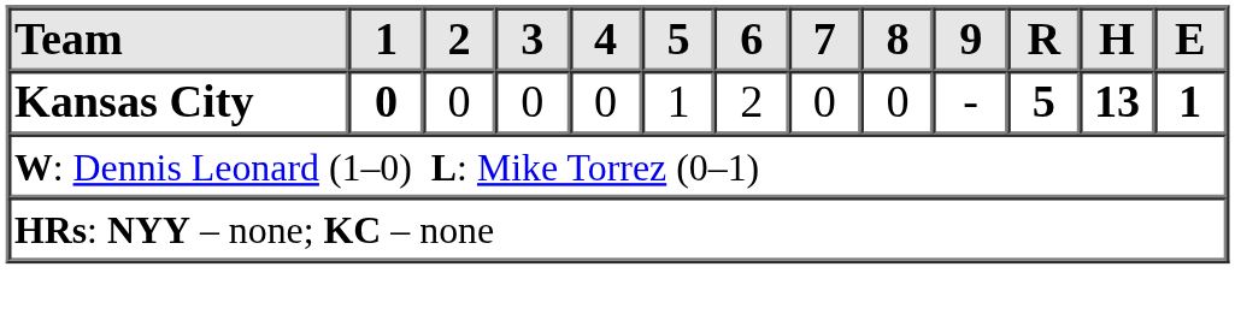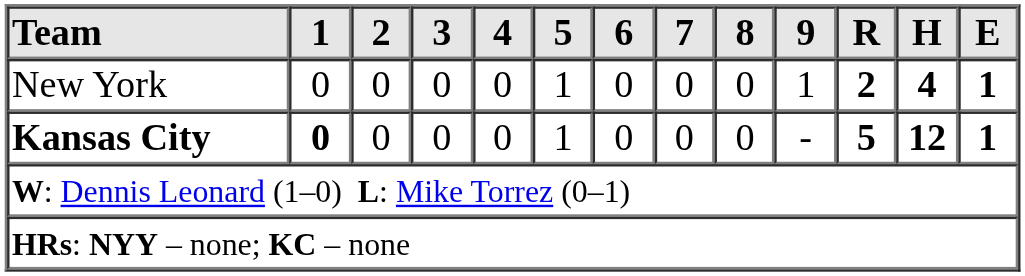 <table border=1 cellspacing=0 width=425 style="margin-left:3em; text-align:center;">
 <tr style="background-color:#e6e6e6;">
 <th align=left width=28%>Team</th>
 <th width=6%>1</th>
 <th width=6%>2</th>
 <th width=6%>3</th>
 <th width=6%>4</th>
 <th width=6%>5</th>
 <th width=6%>6</th>
 <th width=6%>7</th>
 <th width=6%>8</th>
 <th width=6%>9</th>
 <th width=6%>R</th>
 <th width=6%>H</th>
 <th width=6%>E</th>
 </tr>
 <tr>
+<td align=left>New York</td>
+<td>0</td>
+<td>0</td>
+<td>0</td>
+<td>0</td>
+<td>1</td>
+<td>0</td>
+<td>0</td>
+<td>0</td>
+<td>1</td>
+<td><strong>2</strong></td>
+<td><strong>4</strong></td>
+<td><strong>1</strong></td>
+</tr>
+<tr>
 <td align=left><strong>Kansas City</strong></td>
 <td><strong>0</strong></td>
 <td>0</td>
 <td>0</td>
 <td>0</td>
 <td>1</td>
-<td>2</td>
+<td>0</td>
 <td>0</td>
 <td>0</td>
 <td>-</td>
 <td><strong>5</strong></td>
-<td><strong>13</strong></td>
+<td><strong>12</strong></td>
 <td><strong>1</strong></td>
 </tr>
 <tr style="text-align:left;">
 <td colspan=13><small><strong>W</strong>: <a href='#'>Dennis Leonard</a> (1–0)  <strong>L</strong>: <a href='#'>Mike Torrez</a> (0–1)  </small></td>
 </tr>
 <tr style="text-align:left;">
 <td colspan=13><small><strong>HRs</strong>: <strong>NYY</strong> – none; <strong>KC</strong> – none</small></td>
 </tr>
 </table>
